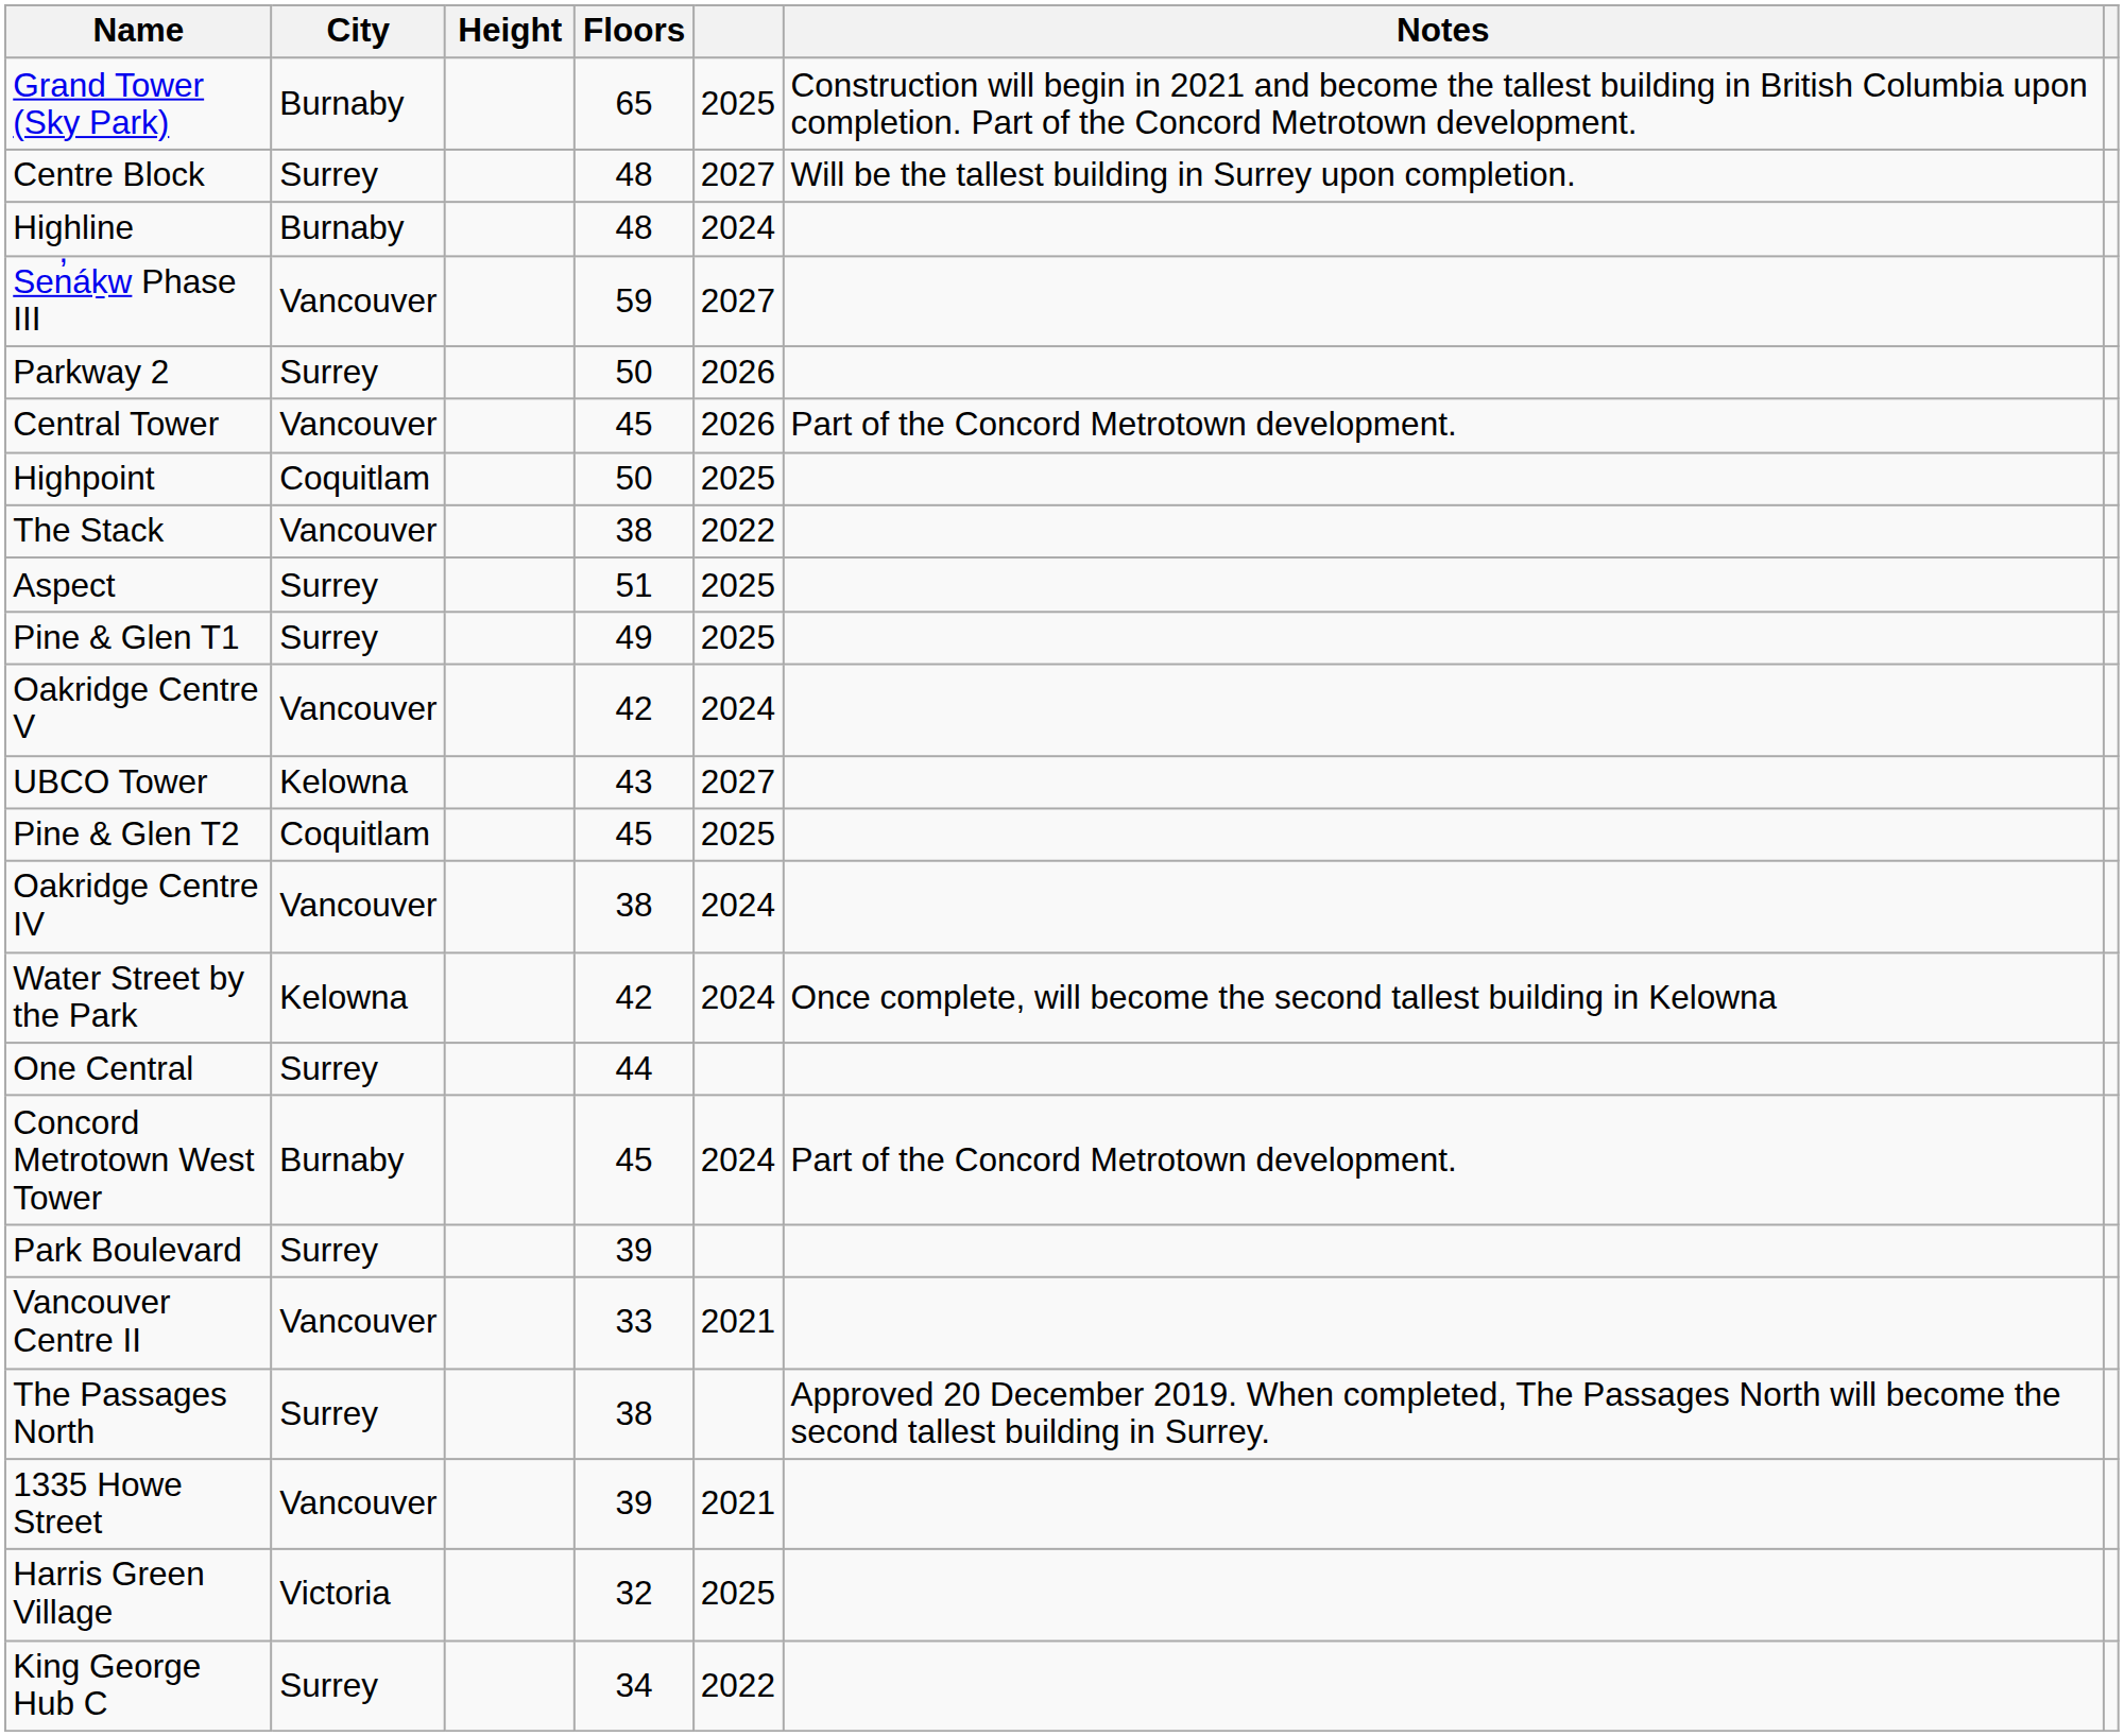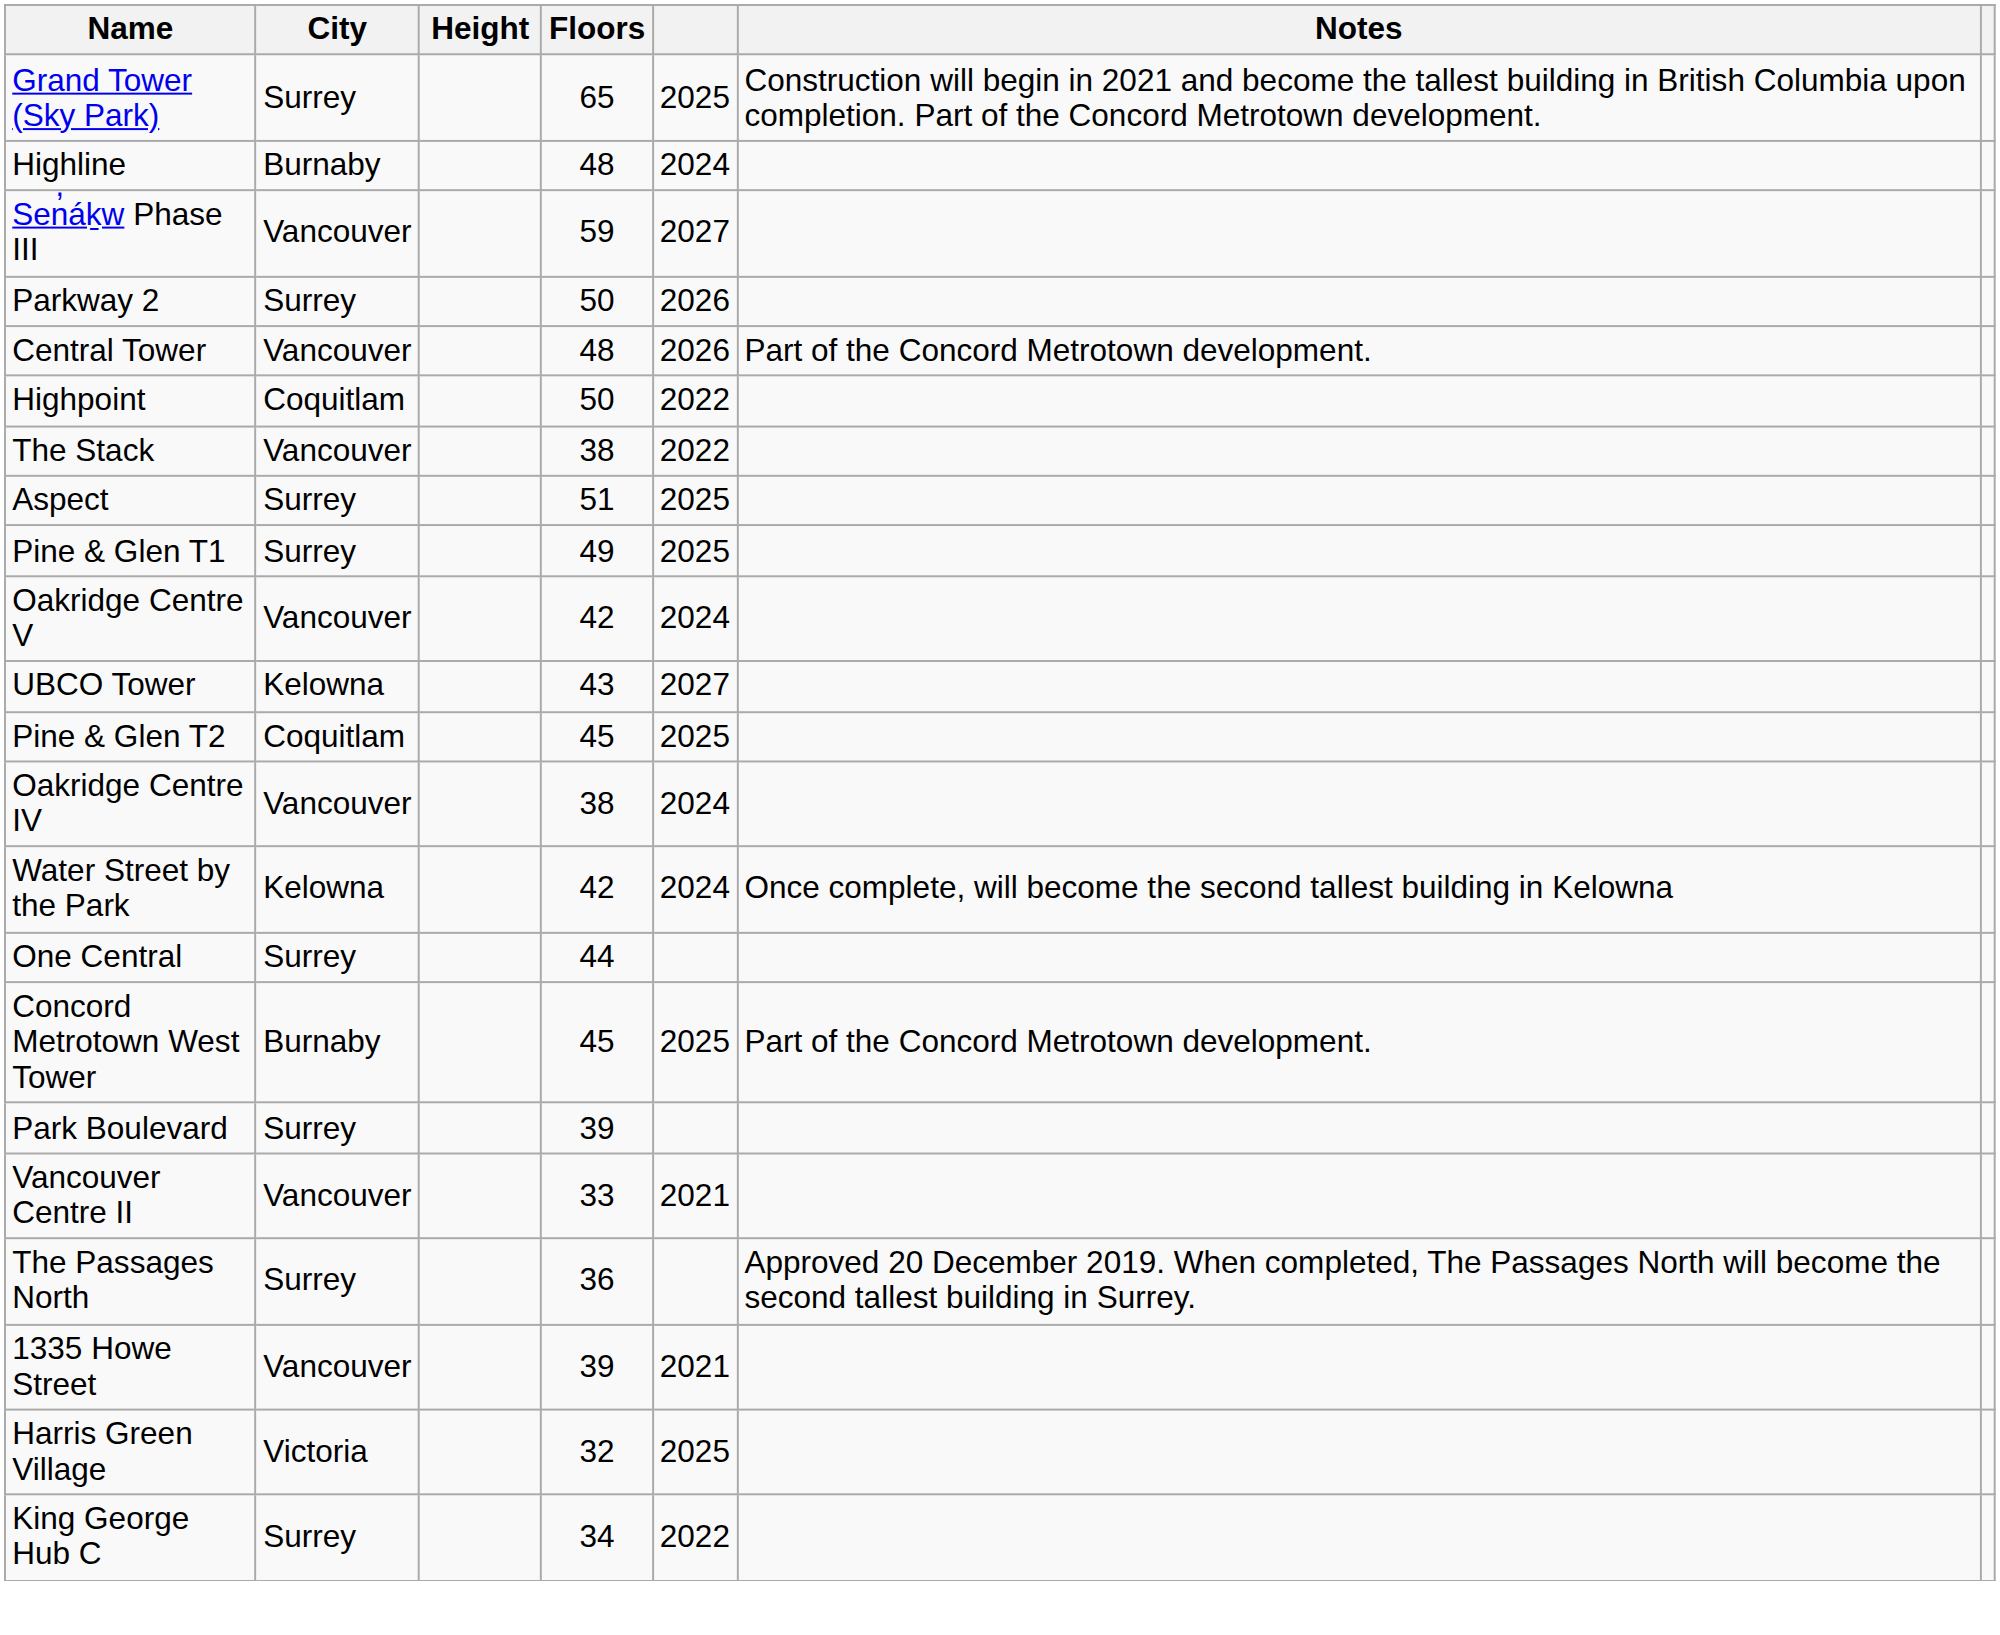 <table class="wikitable sortable" width="80%">
 <tr>
 <th width="120px">Name</th>
 <th>City</th>
 <th width="55px">Height</th>
 <th width=1>Floors</th>
 <th width=1></th>
 <th class="unsortable">Notes</th>
 <th class="unsortable"></th>
 </tr>
 <tr>
 <td><a href='#'>Grand Tower (Sky Park)</a></td>
-<td>Burnaby</td>
+<td>Surrey</td>
 <td></td>
 <td align="center">65</td>
 <td align="center">2025</td>
 <td>Construction will begin in 2021 and become the tallest building in British Columbia upon completion. Part of the Concord Metrotown development.</td>
-<td></td>
-</tr>
-<tr>
-<td>Centre Block</td>
-<td>Surrey</td>
-<td></td>
-<td align="center">48</td>
-<td align="center">2027</td>
-<td>Will be the tallest building in Surrey upon completion.</td>
 <td></td>
 </tr>
 <tr>
 <td>Highline</td>
 <td>Burnaby</td>
 <td></td>
 <td align="center">48</td>
 <td align="center">2024</td>
 <td></td>
 <td></td>
 </tr>
 <tr>
 <td><a href='#'>Sen̓áḵw</a> Phase III</td>
 <td>Vancouver</td>
 <td></td>
 <td style="text-align:center">59</td>
 <td align="center">2027</td>
 <td></td>
 <td></td>
 </tr>
 <tr>
 <td>Parkway 2</td>
 <td>Surrey</td>
 <td></td>
 <td align="center">50</td>
 <td align="center">2026</td>
 <td></td>
 <td></td>
 </tr>
 <tr>
 <td>Central Tower</td>
 <td>Vancouver</td>
 <td></td>
-<td align="center">45</td>
+<td align="center">48</td>
 <td align="center">2026</td>
 <td>Part of the Concord Metrotown development.</td>
 <td></td>
 </tr>
 <tr>
 <td>Highpoint</td>
 <td>Coquitlam</td>
 <td></td>
 <td align="center">50</td>
-<td align="center">2025</td>
+<td align="center">2022</td>
 <td></td>
 <td></td>
 </tr>
 <tr>
 <td>The Stack</td>
 <td>Vancouver</td>
 <td></td>
 <td align="center">38</td>
 <td align="center">2022</td>
 <td></td>
 <td></td>
 </tr>
 <tr>
 <td>Aspect</td>
 <td>Surrey</td>
 <td></td>
 <td align="center">51</td>
 <td align="center">2025</td>
 <td></td>
 <td></td>
 </tr>
 <tr>
 <td>Pine & Glen T1</td>
 <td>Surrey</td>
 <td></td>
 <td align="center">49</td>
 <td align=center>2025</td>
 <td></td>
 <td></td>
 </tr>
 <tr>
 <td>Oakridge Centre V</td>
 <td>Vancouver</td>
 <td></td>
 <td align="center">42</td>
 <td align="center">2024</td>
 <td></td>
 <td></td>
 </tr>
 <tr>
 <td>UBCO Tower</td>
 <td>Kelowna</td>
 <td></td>
 <td align="center">43</td>
 <td align="center">2027</td>
 <td></td>
 <td></td>
 </tr>
 <tr>
 <td>Pine & Glen T2</td>
 <td>Coquitlam</td>
 <td></td>
 <td align="center">45</td>
 <td align=center>2025</td>
 <td></td>
 <td></td>
 </tr>
 <tr>
 <td>Oakridge Centre IV</td>
 <td>Vancouver</td>
 <td></td>
 <td align="center">38</td>
 <td align="center">2024</td>
 <td></td>
 <td></td>
 </tr>
 <tr>
 <td>Water Street by the Park</td>
 <td>Kelowna</td>
 <td></td>
 <td align="center">42</td>
 <td align="center">2024</td>
 <td>Once complete, will become the second tallest building in Kelowna</td>
 <td></td>
 </tr>
 <tr>
 <td>One Central</td>
 <td>Surrey</td>
 <td></td>
 <td align="center">44</td>
 <td></td>
 <td></td>
 <td></td>
 </tr>
 <tr>
 <td>Concord Metrotown West Tower</td>
 <td>Burnaby</td>
 <td></td>
 <td align="center">45</td>
-<td align=center>2024</td>
+<td align=center>2025</td>
 <td>Part of the Concord Metrotown development.</td>
 <td></td>
 </tr>
 <tr>
 <td>Park Boulevard</td>
 <td>Surrey</td>
 <td></td>
 <td align="center">39</td>
 <td></td>
 <td></td>
 <td></td>
 </tr>
 <tr>
 <td>Vancouver Centre II</td>
 <td>Vancouver</td>
 <td></td>
 <td align="center">33</td>
 <td align="center">2021</td>
 <td></td>
 <td></td>
 </tr>
 <tr>
 <td>The Passages North</td>
 <td>Surrey</td>
 <td></td>
-<td align="center">38</td>
+<td align="center">36</td>
 <td></td>
 <td>Approved 20 December 2019. When completed, The Passages North will become the second tallest building in Surrey.</td>
 <td></td>
 </tr>
 <tr>
 <td>1335 Howe Street</td>
 <td>Vancouver</td>
 <td></td>
 <td align="center">39</td>
 <td align="center">2021</td>
 <td></td>
 <td></td>
 </tr>
 <tr>
 <td>Harris Green Village</td>
 <td>Victoria</td>
 <td></td>
 <td align="center">32</td>
 <td align="center">2025</td>
 <td></td>
 <td></td>
 </tr>
 <tr>
 <td>King George Hub C</td>
 <td>Surrey</td>
 <td></td>
 <td align="center">34</td>
 <td align="center">2022</td>
 <td></td>
 <td></td>
 </tr>
 </table>
